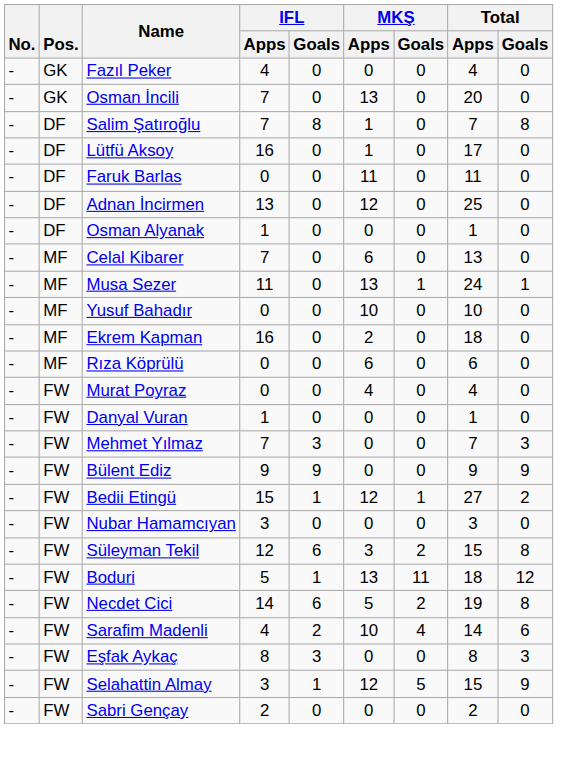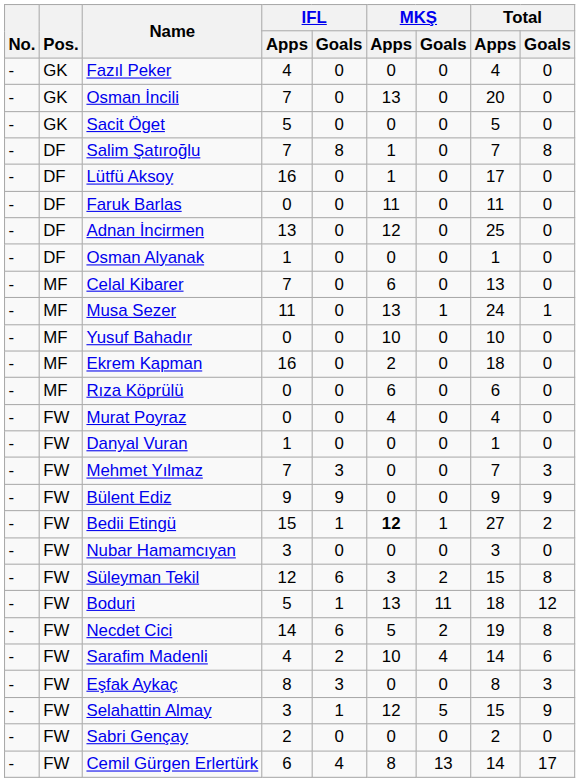 <table class="wikitable" style="text-align:center">
 <tr>
 <th rowspan="2" style="vertical-align:bottom;">No.</th>
 <th rowspan="2" style="vertical-align:bottom;">Pos.</th>
 <th rowspan="2">Name</th>
 <th colspan="2" style="width:85px;"><a href='#'>IFL</a></th>
 <th colspan="2" style="width:85px;"><a href='#'>MKŞ</a></th>
 <th colspan="2" style="width:85px;">Total</th>
 </tr>
 <tr>
 <th>Apps</th>
 <th>Goals</th>
 <th>Apps</th>
 <th>Goals</th>
 <th>Apps</th>
 <th>Goals</th>
 </tr>
 <tr>
 <td align="left">-</td>
 <td align="left">GK</td>
 <td align="left"> <a href='#'>Fazıl Peker</a></td>
 <td>4</td>
 <td>0</td>
 <td>0</td>
 <td>0</td>
 <td>4</td>
 <td>0</td>
 </tr>
 <tr>
 <td align="left">-</td>
 <td align="left">GK</td>
 <td align="left"> <a href='#'>Osman İncili</a></td>
 <td>7</td>
 <td>0</td>
 <td>13</td>
 <td>0</td>
 <td>20</td>
+<td>0</td>
+</tr>
+<tr>
+<td align="left">-</td>
+<td align="left">GK</td>
+<td align="left"> <a href='#'>Sacit Öget</a></td>
+<td>5</td>
+<td>0</td>
+<td>0</td>
+<td>0</td>
+<td>5</td>
 <td>0</td>
 </tr>
 <tr>
 <td align="left">-</td>
 <td align="left">DF</td>
 <td align="left"> <a href='#'>Salim Şatıroğlu</a></td>
 <td>7</td>
 <td>8</td>
 <td>1</td>
 <td>0</td>
 <td>7</td>
 <td>8</td>
 </tr>
 <tr>
 <td align="left">-</td>
 <td align="left">DF</td>
 <td align="left"> <a href='#'>Lütfü Aksoy</a></td>
 <td>16</td>
 <td>0</td>
 <td>1</td>
 <td>0</td>
 <td>17</td>
 <td>0</td>
 </tr>
 <tr>
 <td align="left">-</td>
 <td align="left">DF</td>
 <td align="left"> <a href='#'>Faruk Barlas</a></td>
 <td>0</td>
 <td>0</td>
 <td>11</td>
 <td>0</td>
 <td>11</td>
 <td>0</td>
 </tr>
 <tr>
 <td align="left">-</td>
 <td align="left">DF</td>
 <td align="left"> <a href='#'>Adnan İncirmen</a></td>
 <td>13</td>
 <td>0</td>
 <td>12</td>
 <td>0</td>
 <td>25</td>
 <td>0</td>
 </tr>
 <tr>
 <td align="left">-</td>
 <td align="left">DF</td>
 <td align="left"> <a href='#'>Osman Alyanak</a></td>
 <td>1</td>
 <td>0</td>
 <td>0</td>
 <td>0</td>
 <td>1</td>
 <td>0</td>
 </tr>
 <tr>
 <td align="left">-</td>
 <td align="left">MF</td>
 <td align="left"> <a href='#'>Celal Kibarer</a></td>
 <td>7</td>
 <td>0</td>
 <td>6</td>
 <td>0</td>
 <td>13</td>
 <td>0</td>
 </tr>
 <tr>
 <td align="left">-</td>
 <td align="left">MF</td>
 <td align="left"> <a href='#'>Musa Sezer</a></td>
 <td>11</td>
 <td>0</td>
 <td>13</td>
 <td>1</td>
 <td>24</td>
 <td>1</td>
 </tr>
 <tr>
 <td align="left">-</td>
 <td align="left">MF</td>
 <td align="left"> <a href='#'>Yusuf Bahadır</a></td>
 <td>0</td>
 <td>0</td>
 <td>10</td>
 <td>0</td>
 <td>10</td>
 <td>0</td>
 </tr>
 <tr>
 <td align="left">-</td>
 <td align="left">MF</td>
 <td align="left"> <a href='#'>Ekrem Kapman</a></td>
 <td>16</td>
 <td>0</td>
 <td>2</td>
 <td>0</td>
 <td>18</td>
 <td>0</td>
 </tr>
 <tr>
 <td align="left">-</td>
 <td align="left">MF</td>
 <td align="left"> <a href='#'>Rıza Köprülü</a></td>
 <td>0</td>
 <td>0</td>
 <td>6</td>
 <td>0</td>
 <td>6</td>
 <td>0</td>
 </tr>
 <tr>
 <td align="left">-</td>
 <td align="left">FW</td>
 <td align="left"> <a href='#'>Murat Poyraz</a></td>
 <td>0</td>
 <td>0</td>
 <td>4</td>
 <td>0</td>
 <td>4</td>
 <td>0</td>
 </tr>
 <tr>
 <td align="left">-</td>
 <td align="left">FW</td>
 <td align="left"> <a href='#'>Danyal Vuran</a></td>
 <td>1</td>
 <td>0</td>
 <td>0</td>
 <td>0</td>
 <td>1</td>
 <td>0</td>
 </tr>
 <tr>
 <td align="left">-</td>
 <td align="left">FW</td>
 <td align="left"> <a href='#'>Mehmet Yılmaz</a></td>
 <td>7</td>
 <td>3</td>
 <td>0</td>
 <td>0</td>
 <td>7</td>
 <td>3</td>
 </tr>
 <tr>
 <td align="left">-</td>
 <td align="left">FW</td>
 <td align="left"> <a href='#'>Bülent Ediz</a></td>
 <td>9</td>
 <td>9</td>
 <td>0</td>
 <td>0</td>
 <td>9</td>
 <td>9</td>
 </tr>
 <tr>
 <td align="left">-</td>
 <td align="left">FW</td>
 <td align="left"> <a href='#'>Bedii Etingü</a></td>
 <td>15</td>
 <td>1</td>
-<td>12</td>
+<td><strong>12</strong></td>
 <td>1</td>
 <td>27</td>
 <td>2</td>
 </tr>
 <tr>
 <td align="left">-</td>
 <td align="left">FW</td>
 <td align="left"> <a href='#'>Nubar Hamamcıyan</a></td>
 <td>3</td>
 <td>0</td>
 <td>0</td>
 <td>0</td>
 <td>3</td>
 <td>0</td>
 </tr>
 <tr>
 <td align="left">-</td>
 <td align="left">FW</td>
 <td align="left"> <a href='#'>Süleyman Tekil</a></td>
 <td>12</td>
 <td>6</td>
 <td>3</td>
 <td>2</td>
 <td>15</td>
 <td>8</td>
 </tr>
 <tr>
 <td align="left">-</td>
 <td align="left">FW</td>
 <td align="left"> <a href='#'>Boduri</a></td>
 <td>5</td>
 <td>1</td>
 <td>13</td>
 <td>11</td>
 <td>18</td>
 <td>12</td>
 </tr>
 <tr>
 <td align="left">-</td>
 <td align="left">FW</td>
 <td align="left"> <a href='#'>Necdet Cici</a></td>
 <td>14</td>
 <td>6</td>
 <td>5</td>
 <td>2</td>
 <td>19</td>
 <td>8</td>
 </tr>
 <tr>
 <td align="left">-</td>
 <td align="left">FW</td>
 <td align="left"> <a href='#'>Sarafim Madenli</a></td>
 <td>4</td>
 <td>2</td>
 <td>10</td>
 <td>4</td>
 <td>14</td>
 <td>6</td>
 </tr>
 <tr>
 <td align="left">-</td>
 <td align="left">FW</td>
 <td align="left"> <a href='#'>Eşfak Aykaç</a></td>
 <td>8</td>
 <td>3</td>
 <td>0</td>
 <td>0</td>
 <td>8</td>
 <td>3</td>
 </tr>
 <tr>
 <td align="left">-</td>
 <td align="left">FW</td>
 <td align="left"> <a href='#'>Selahattin Almay</a></td>
 <td>3</td>
 <td>1</td>
 <td>12</td>
 <td>5</td>
 <td>15</td>
 <td>9</td>
 </tr>
 <tr>
 <td align="left">-</td>
 <td align="left">FW</td>
 <td align="left"> <a href='#'>Sabri Gençay</a></td>
 <td>2</td>
 <td>0</td>
 <td>0</td>
 <td>0</td>
 <td>2</td>
 <td>0</td>
 </tr>
+<tr>
+<td align="left">-</td>
+<td align="left">FW</td>
+<td align="left"> <a href='#'>Cemil Gürgen Erlertürk</a></td>
+<td>6</td>
+<td>4</td>
+<td>8</td>
+<td>13</td>
+<td>14</td>
+<td>17</td>
+</tr>
 </table>
